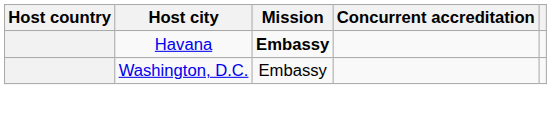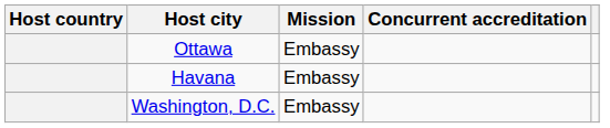 <table class="wikitable plainrowheaders" style="text-align:center">
 <tr>
 <th scope="col">Host country</th>
 <th scope="col">Host city</th>
 <th scope="col">Mission</th>
 <th scope="col">Concurrent accreditation</th>
 <th scope="col"></th>
 </tr>
 <tr>
 <th scope="row"></th>
+<td><a href='#'>Ottawa</a></td>
+<td>Embassy</td>
+<td></td>
+<td></td>
+</tr>
+<tr>
+<th scope="row"></th>
 <td><a href='#'>Havana</a></td>
-<td><strong>Embassy</strong></td>
+<td>Embassy</td>
 <td></td>
 <td></td>
 </tr>
 <tr>
 <th scope="row"></th>
 <td><a href='#'>Washington, D.C.</a></td>
 <td>Embassy</td>
 <td></td>
 <td></td>
 </tr>
 </table>
